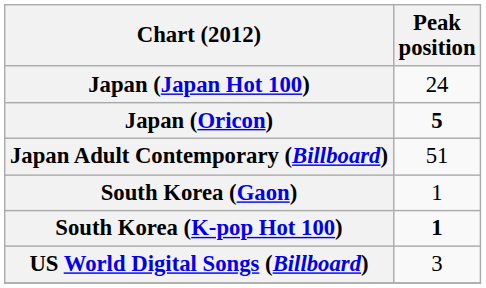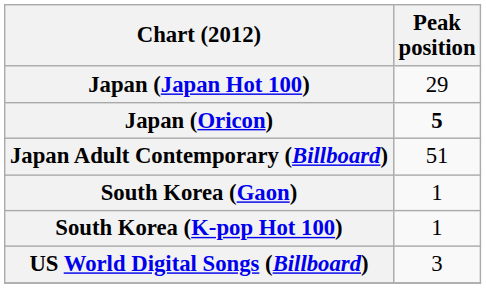 <table class="wikitable plainrowheaders sortable" style="text-align:center">
 <tr>
 <th>Chart (2012)</th>
 <th>Peak<br>position</th>
 </tr>
 <tr>
 <th scope="row">Japan (<a href='#'>Japan Hot 100</a>)</th>
-<td>24</td>
+<td>29</td>
 </tr>
 <tr>
 <th scope="row">Japan (<a href='#'>Oricon</a>)</th>
 <td><strong>5</strong></td>
 </tr>
 <tr>
 <th scope="row">Japan Adult Contemporary (<em><a href='#'>Billboard</a></em>)</th>
 <td>51</td>
 </tr>
 <tr>
 <th scope="row">South Korea (<a href='#'>Gaon</a>)</th>
 <td>1</td>
 </tr>
 <tr>
 <th scope="row">South Korea (<a href='#'>K-pop Hot 100</a>)</th>
-<td><strong>1</strong></td>
+<td>1</td>
 </tr>
 <tr>
 <th scope="row">US <a href='#'>World Digital Songs</a> (<em><a href='#'>Billboard</a></em>)</th>
 <td>3</td>
 </tr>
 <tr>
 </tr>
 </table>
